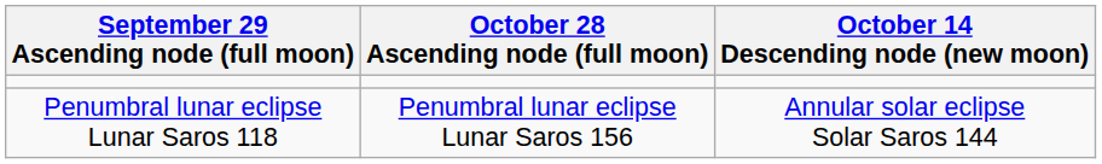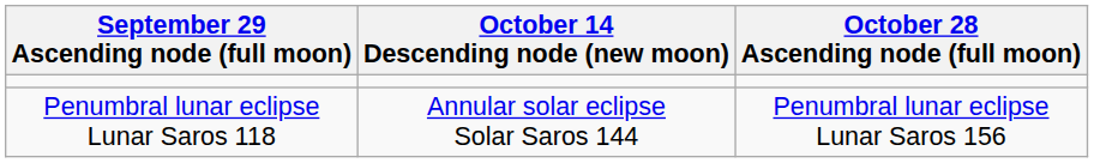 <table class="wikitable">
 <tr>
 <th><a href='#'>September 29</a><br>Ascending node (full moon)<br></th>
+<th><a href='#'>October 14</a><br>Descending node (new moon)<br></th>
 <th><a href='#'>October 28</a><br>Ascending node (full moon)<br></th>
-<th><a href='#'>October 14</a><br>Descending node (new moon)<br></th>
 </tr>
 <tr>
 <td></td>
 <td></td>
 <td></td>
 </tr>
 <tr align=center>
 <td><a href='#'>Penumbral lunar eclipse</a><br>Lunar Saros 118</td>
+<td><a href='#'>Annular solar eclipse</a><br>Solar Saros 144</td>
 <td><a href='#'>Penumbral lunar eclipse</a><br>Lunar Saros 156</td>
-<td><a href='#'>Annular solar eclipse</a><br>Solar Saros 144</td>
 </tr>
 </table>
